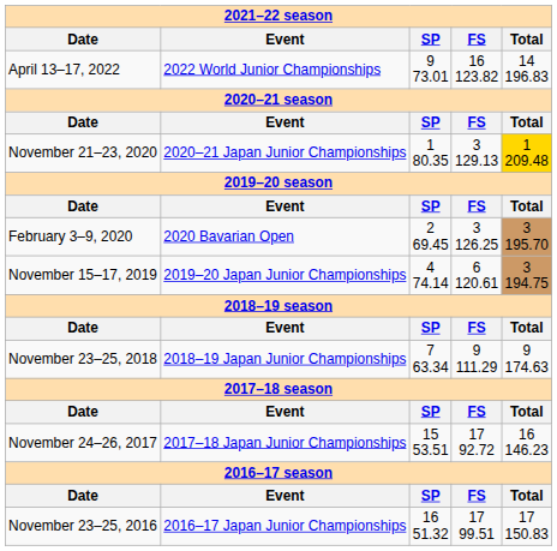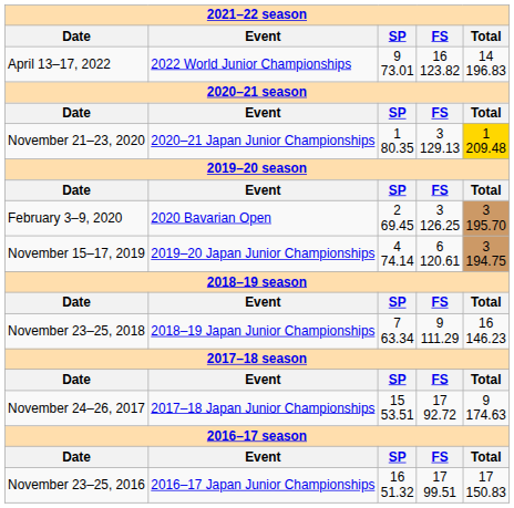 <table class="wikitable">
 <tr>
 <th style="background-color: #ffdead;" colspan=5><a href='#'>2021–22 season</a></th>
 </tr>
 <tr>
 <th>Date</th>
 <th>Event</th>
 <th><a href='#'>SP</a></th>
 <th><a href='#'>FS</a></th>
 <th>Total</th>
 </tr>
 <tr>
 <td>April 13–17, 2022</td>
 <td><a href='#'>2022 World Junior Championships</a></td>
 <td align=center>9 <br> 73.01</td>
 <td align=center>16 <br> 123.82</td>
 <td align=center>14 <br> 196.83</td>
 </tr>
 <tr>
 <th style="background-color: #ffdead;" colspan=5><a href='#'>2020–21 season</a></th>
 </tr>
 <tr>
 <th>Date</th>
 <th>Event</th>
 <th><a href='#'>SP</a></th>
 <th><a href='#'>FS</a></th>
 <th>Total</th>
 </tr>
 <tr>
 <td>November 21–23, 2020</td>
 <td><a href='#'>2020–21 Japan Junior Championships</a></td>
 <td align=center>1 <br> 80.35</td>
 <td align=center>3 <br> 129.13</td>
 <td align=center bgcolor=gold>1 <br> 209.48</td>
 </tr>
 <tr>
 <th style="background-color: #ffdead;" colspan=5><a href='#'>2019–20 season</a></th>
 </tr>
 <tr>
 <th>Date</th>
 <th>Event</th>
 <th><a href='#'>SP</a></th>
 <th><a href='#'>FS</a></th>
 <th>Total</th>
 </tr>
 <tr>
 <td>February 3–9, 2020</td>
 <td><a href='#'>2020 Bavarian Open</a></td>
 <td align="center">2 <br> 69.45</td>
 <td align="center">3 <br> 126.25</td>
 <td align="center" bgcolor=cc9966>3 <br> 195.70</td>
 </tr>
 <tr>
 <td>November 15–17, 2019</td>
 <td><a href='#'>2019–20 Japan Junior Championships</a></td>
 <td align=center>4 <br> 74.14</td>
 <td align=center>6 <br> 120.61</td>
 <td align=center bgcolor=cc9966>3 <br> 194.75</td>
 </tr>
 <tr>
 <th style="background-color: #ffdead;" colspan=5><a href='#'>2018–19 season</a></th>
 </tr>
 <tr>
 <th>Date</th>
 <th>Event</th>
 <th><a href='#'>SP</a></th>
 <th><a href='#'>FS</a></th>
 <th>Total</th>
 </tr>
 <tr>
 <td>November 23–25, 2018</td>
 <td><a href='#'>2018–19 Japan Junior Championships</a></td>
 <td align=center>7 <br> 63.34</td>
 <td align=center>9 <br> 111.29</td>
-<td align=center>9 <br> 174.63</td>
+<td align=center>16 <br> 146.23</td>
 </tr>
 <tr>
 <th style="background-color: #ffdead;" colspan=5><a href='#'>2017–18 season</a></th>
 </tr>
 <tr>
 <th>Date</th>
 <th>Event</th>
 <th><a href='#'>SP</a></th>
 <th><a href='#'>FS</a></th>
 <th>Total</th>
 </tr>
 <tr>
 <td>November 24–26, 2017</td>
 <td><a href='#'>2017–18 Japan Junior Championships</a></td>
 <td align=center>15 <br> 53.51</td>
 <td align=center>17 <br> 92.72</td>
-<td align=center>16 <br> 146.23</td>
+<td align=center>9 <br> 174.63</td>
 </tr>
 <tr>
 <th style="background-color: #ffdead;" colspan=5><a href='#'>2016–17 season</a></th>
 </tr>
 <tr>
 <th>Date</th>
 <th>Event</th>
 <th><a href='#'>SP</a></th>
 <th><a href='#'>FS</a></th>
 <th>Total</th>
 </tr>
 <tr>
 <td>November 23–25, 2016</td>
 <td><a href='#'>2016–17 Japan Junior Championships</a></td>
 <td align=center>16 <br> 51.32</td>
 <td align=center>17 <br> 99.51</td>
 <td align=center>17 <br> 150.83</td>
 </tr>
 </table>
